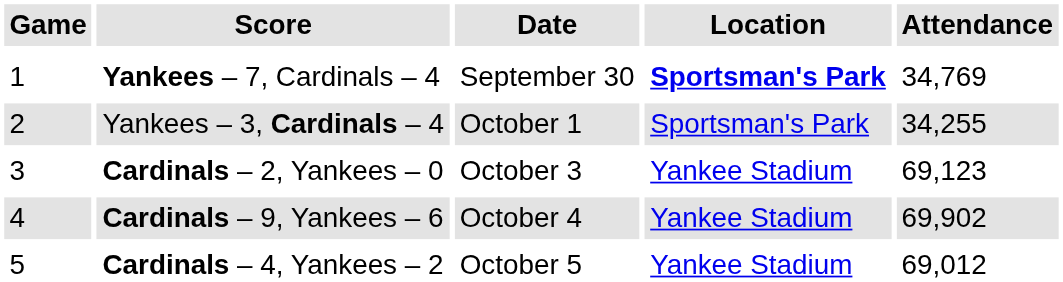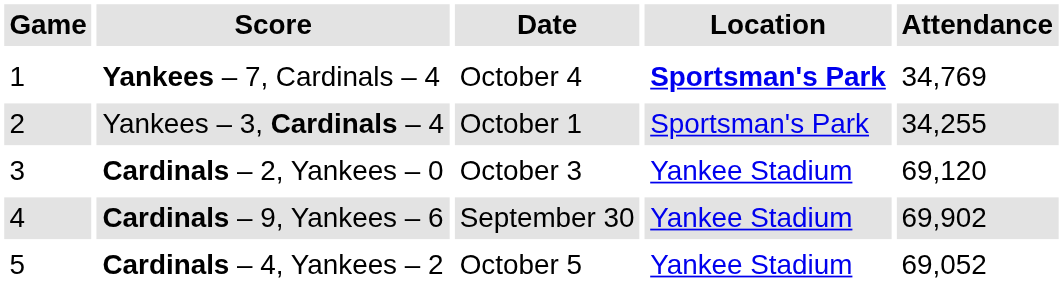 <table border="0" cellspacing="3" cellpadding="3">
 <tr style="background: #e3e3e3;">
 <th>Game</th>
 <th>Score</th>
 <th>Date</th>
 <th>Location</th>
 <th>Attendance</th>
 </tr>
 <tr style="background: #e3e3e3;">
 </tr>
 <tr>
 <td>1</td>
 <td><strong>Yankees</strong> – 7, Cardinals – 4</td>
-<td>September 30</td>
+<td>October 4</td>
 <td><strong><a href='#'>Sportsman's Park</a></strong></td>
 <td>34,769</td>
 </tr>
 <tr style="background: #e3e3e3;">
 <td>2</td>
 <td>Yankees – 3, <strong>Cardinals</strong> – 4</td>
 <td>October 1</td>
 <td><a href='#'>Sportsman's Park</a></td>
 <td>34,255</td>
 </tr>
 <tr>
 <td>3</td>
 <td><strong>Cardinals</strong> – 2, Yankees – 0</td>
 <td>October 3</td>
 <td><a href='#'>Yankee Stadium</a></td>
-<td>69,123</td>
+<td>69,120</td>
 </tr>
 <tr style="background: #e3e3e3;">
 <td>4</td>
 <td><strong>Cardinals</strong> – 9, Yankees – 6</td>
-<td>October 4</td>
+<td>September 30</td>
 <td><a href='#'>Yankee Stadium</a></td>
 <td>69,902</td>
 </tr>
 <tr>
 <td>5</td>
 <td><strong>Cardinals</strong> – 4, Yankees – 2</td>
 <td>October 5</td>
 <td><a href='#'>Yankee Stadium</a></td>
-<td>69,012</td>
+<td>69,052</td>
 </tr>
 <tr style="background: #e3e3e3;">
 </tr>
 </table>
